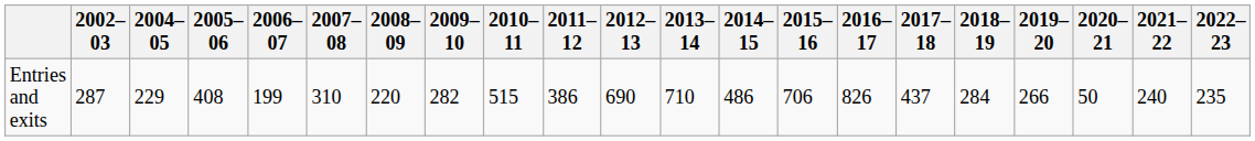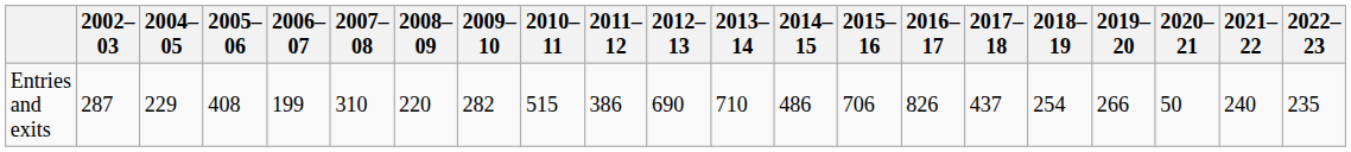 <table class="wikitable">
 <tr>
 <th></th>
 <th>2002–03</th>
 <th>2004–05</th>
 <th>2005–06</th>
 <th>2006–07</th>
 <th>2007–08</th>
 <th>2008–09</th>
 <th>2009–10</th>
 <th>2010–11</th>
 <th>2011–12</th>
 <th>2012–13</th>
 <th>2013–14</th>
 <th>2014–15</th>
 <th>2015–16</th>
 <th>2016–17</th>
 <th>2017–18</th>
 <th>2018–19</th>
 <th>2019–20</th>
 <th>2020–21</th>
 <th>2021–22</th>
 <th>2022–23</th>
 </tr>
 <tr>
 <td>Entries and exits</td>
 <td>287</td>
 <td>229</td>
 <td>408</td>
 <td>199</td>
 <td>310</td>
 <td>220</td>
 <td>282</td>
 <td>515</td>
 <td>386</td>
 <td>690</td>
 <td>710</td>
 <td>486</td>
 <td>706</td>
 <td>826</td>
 <td>437</td>
-<td>284</td>
+<td>254</td>
 <td>266</td>
 <td>50</td>
 <td>240</td>
 <td>235</td>
 </tr>
 </table>
